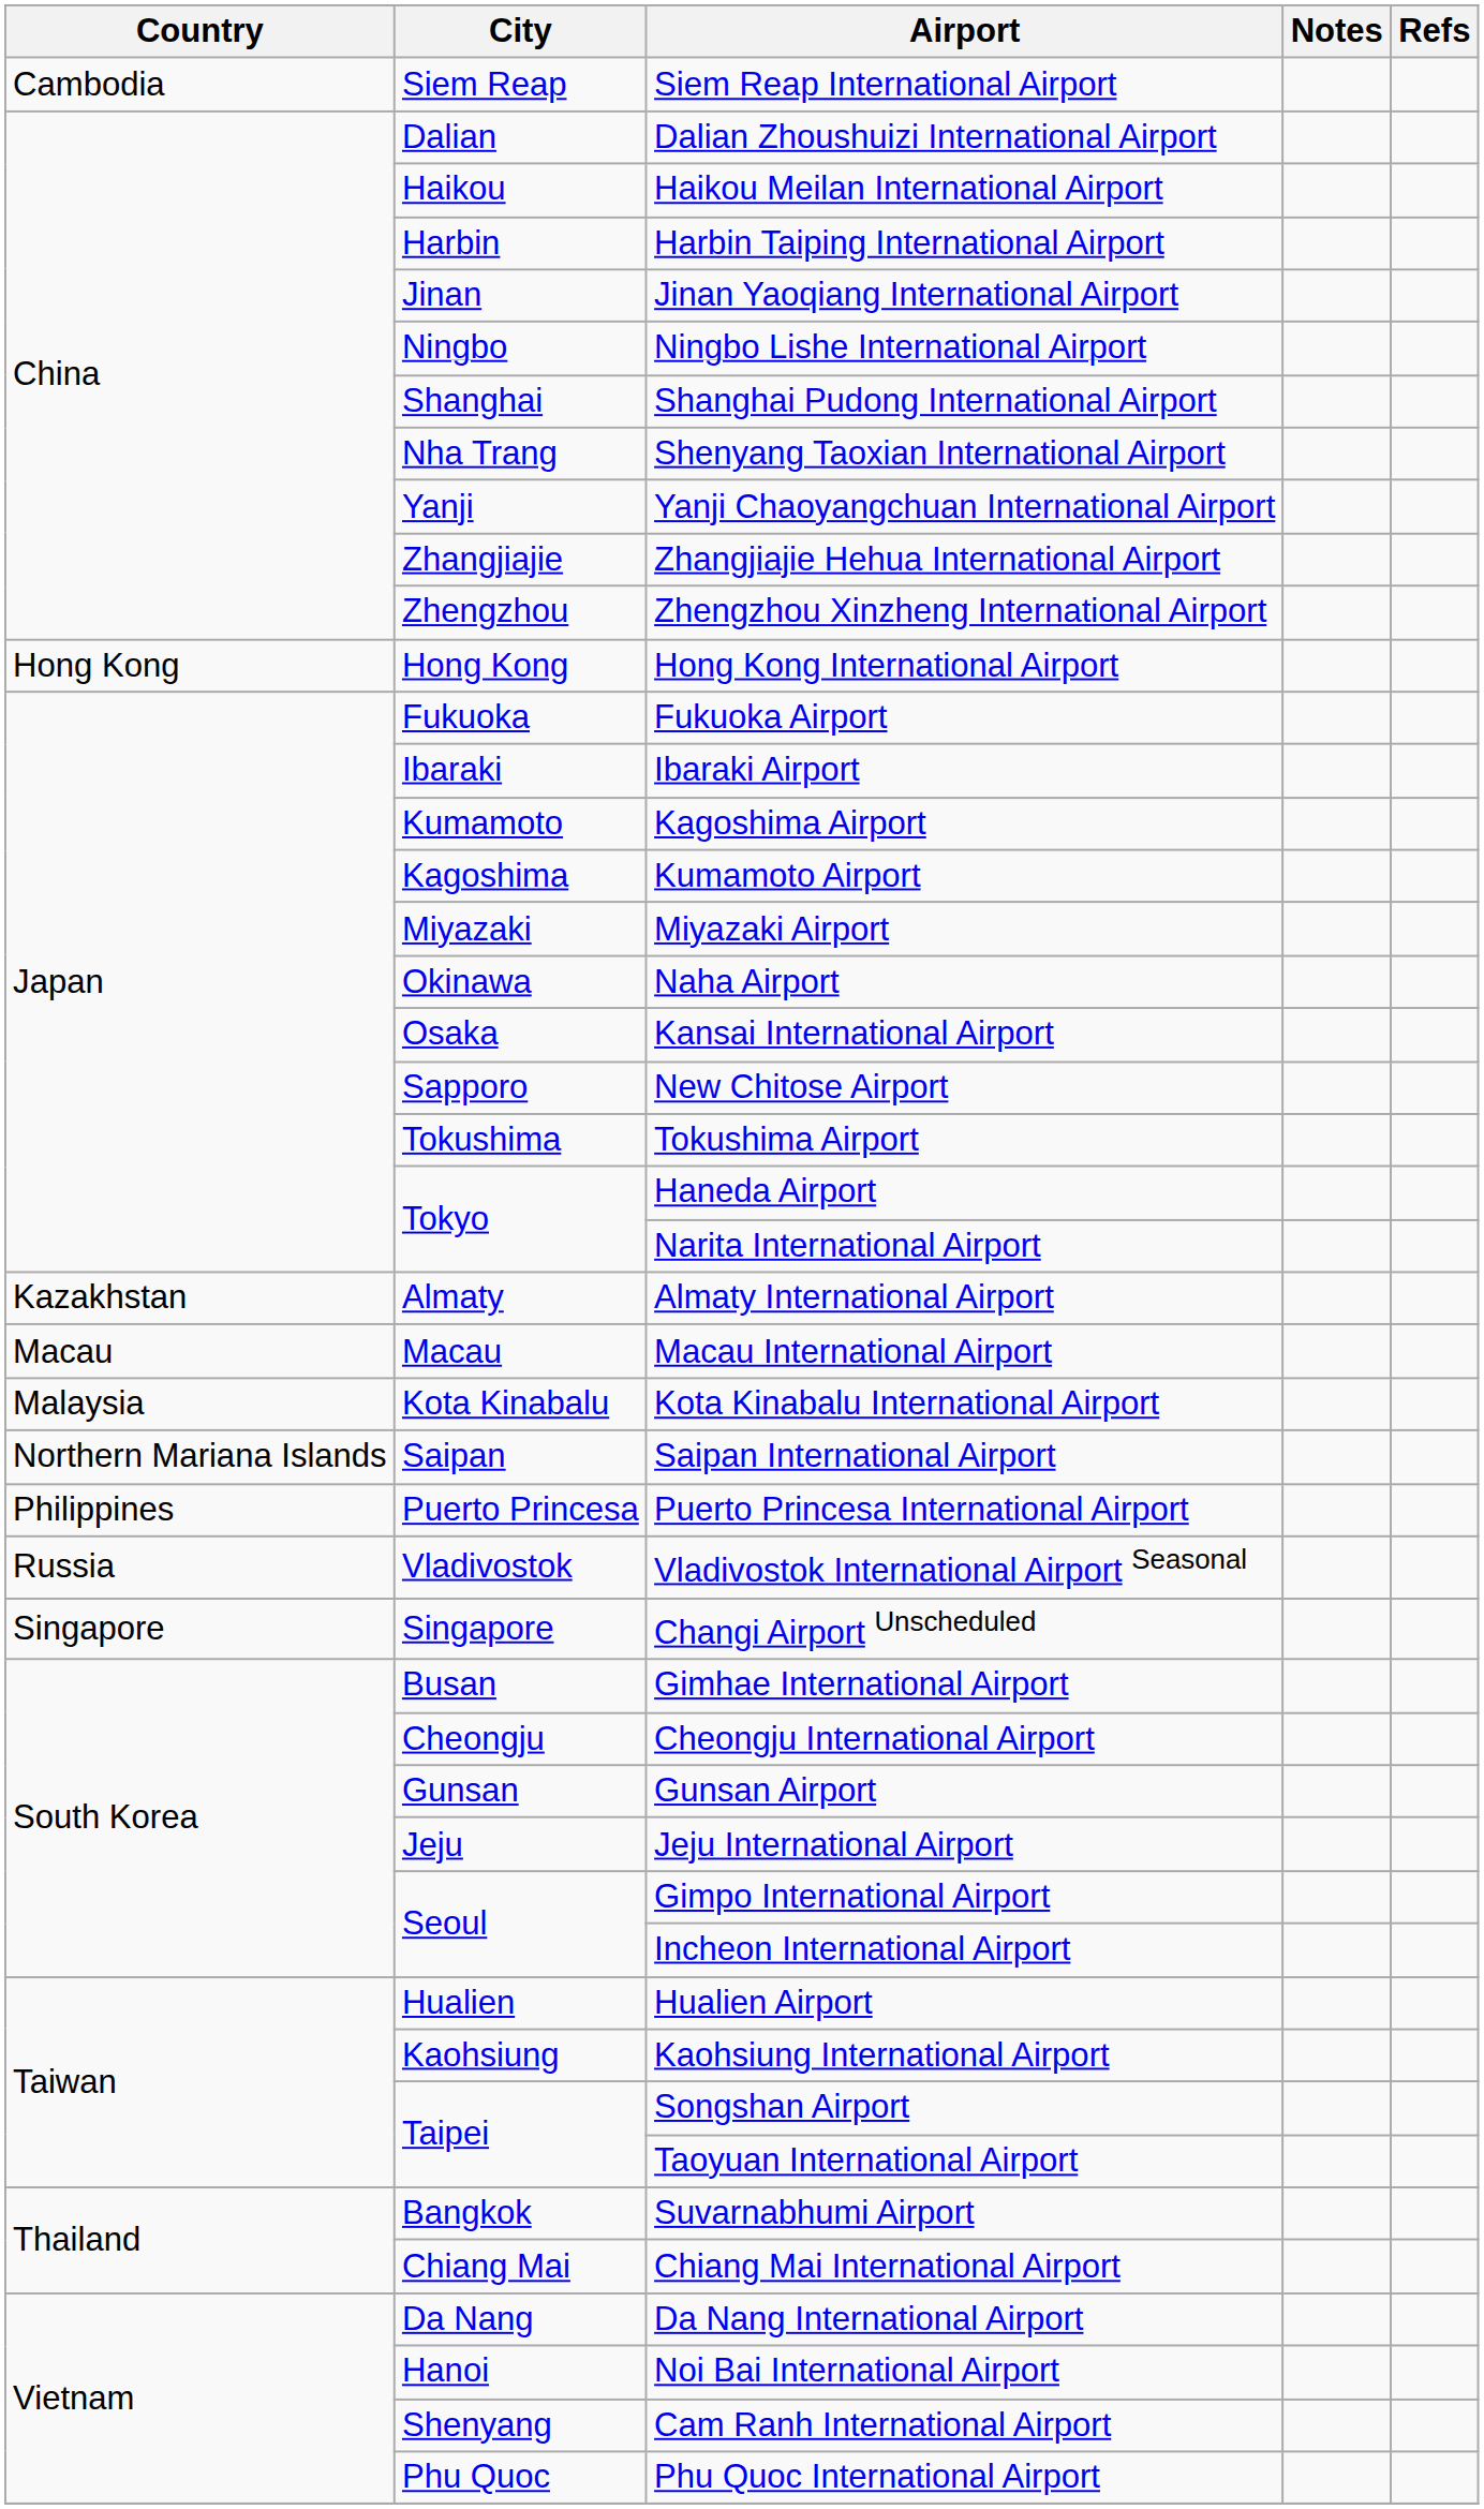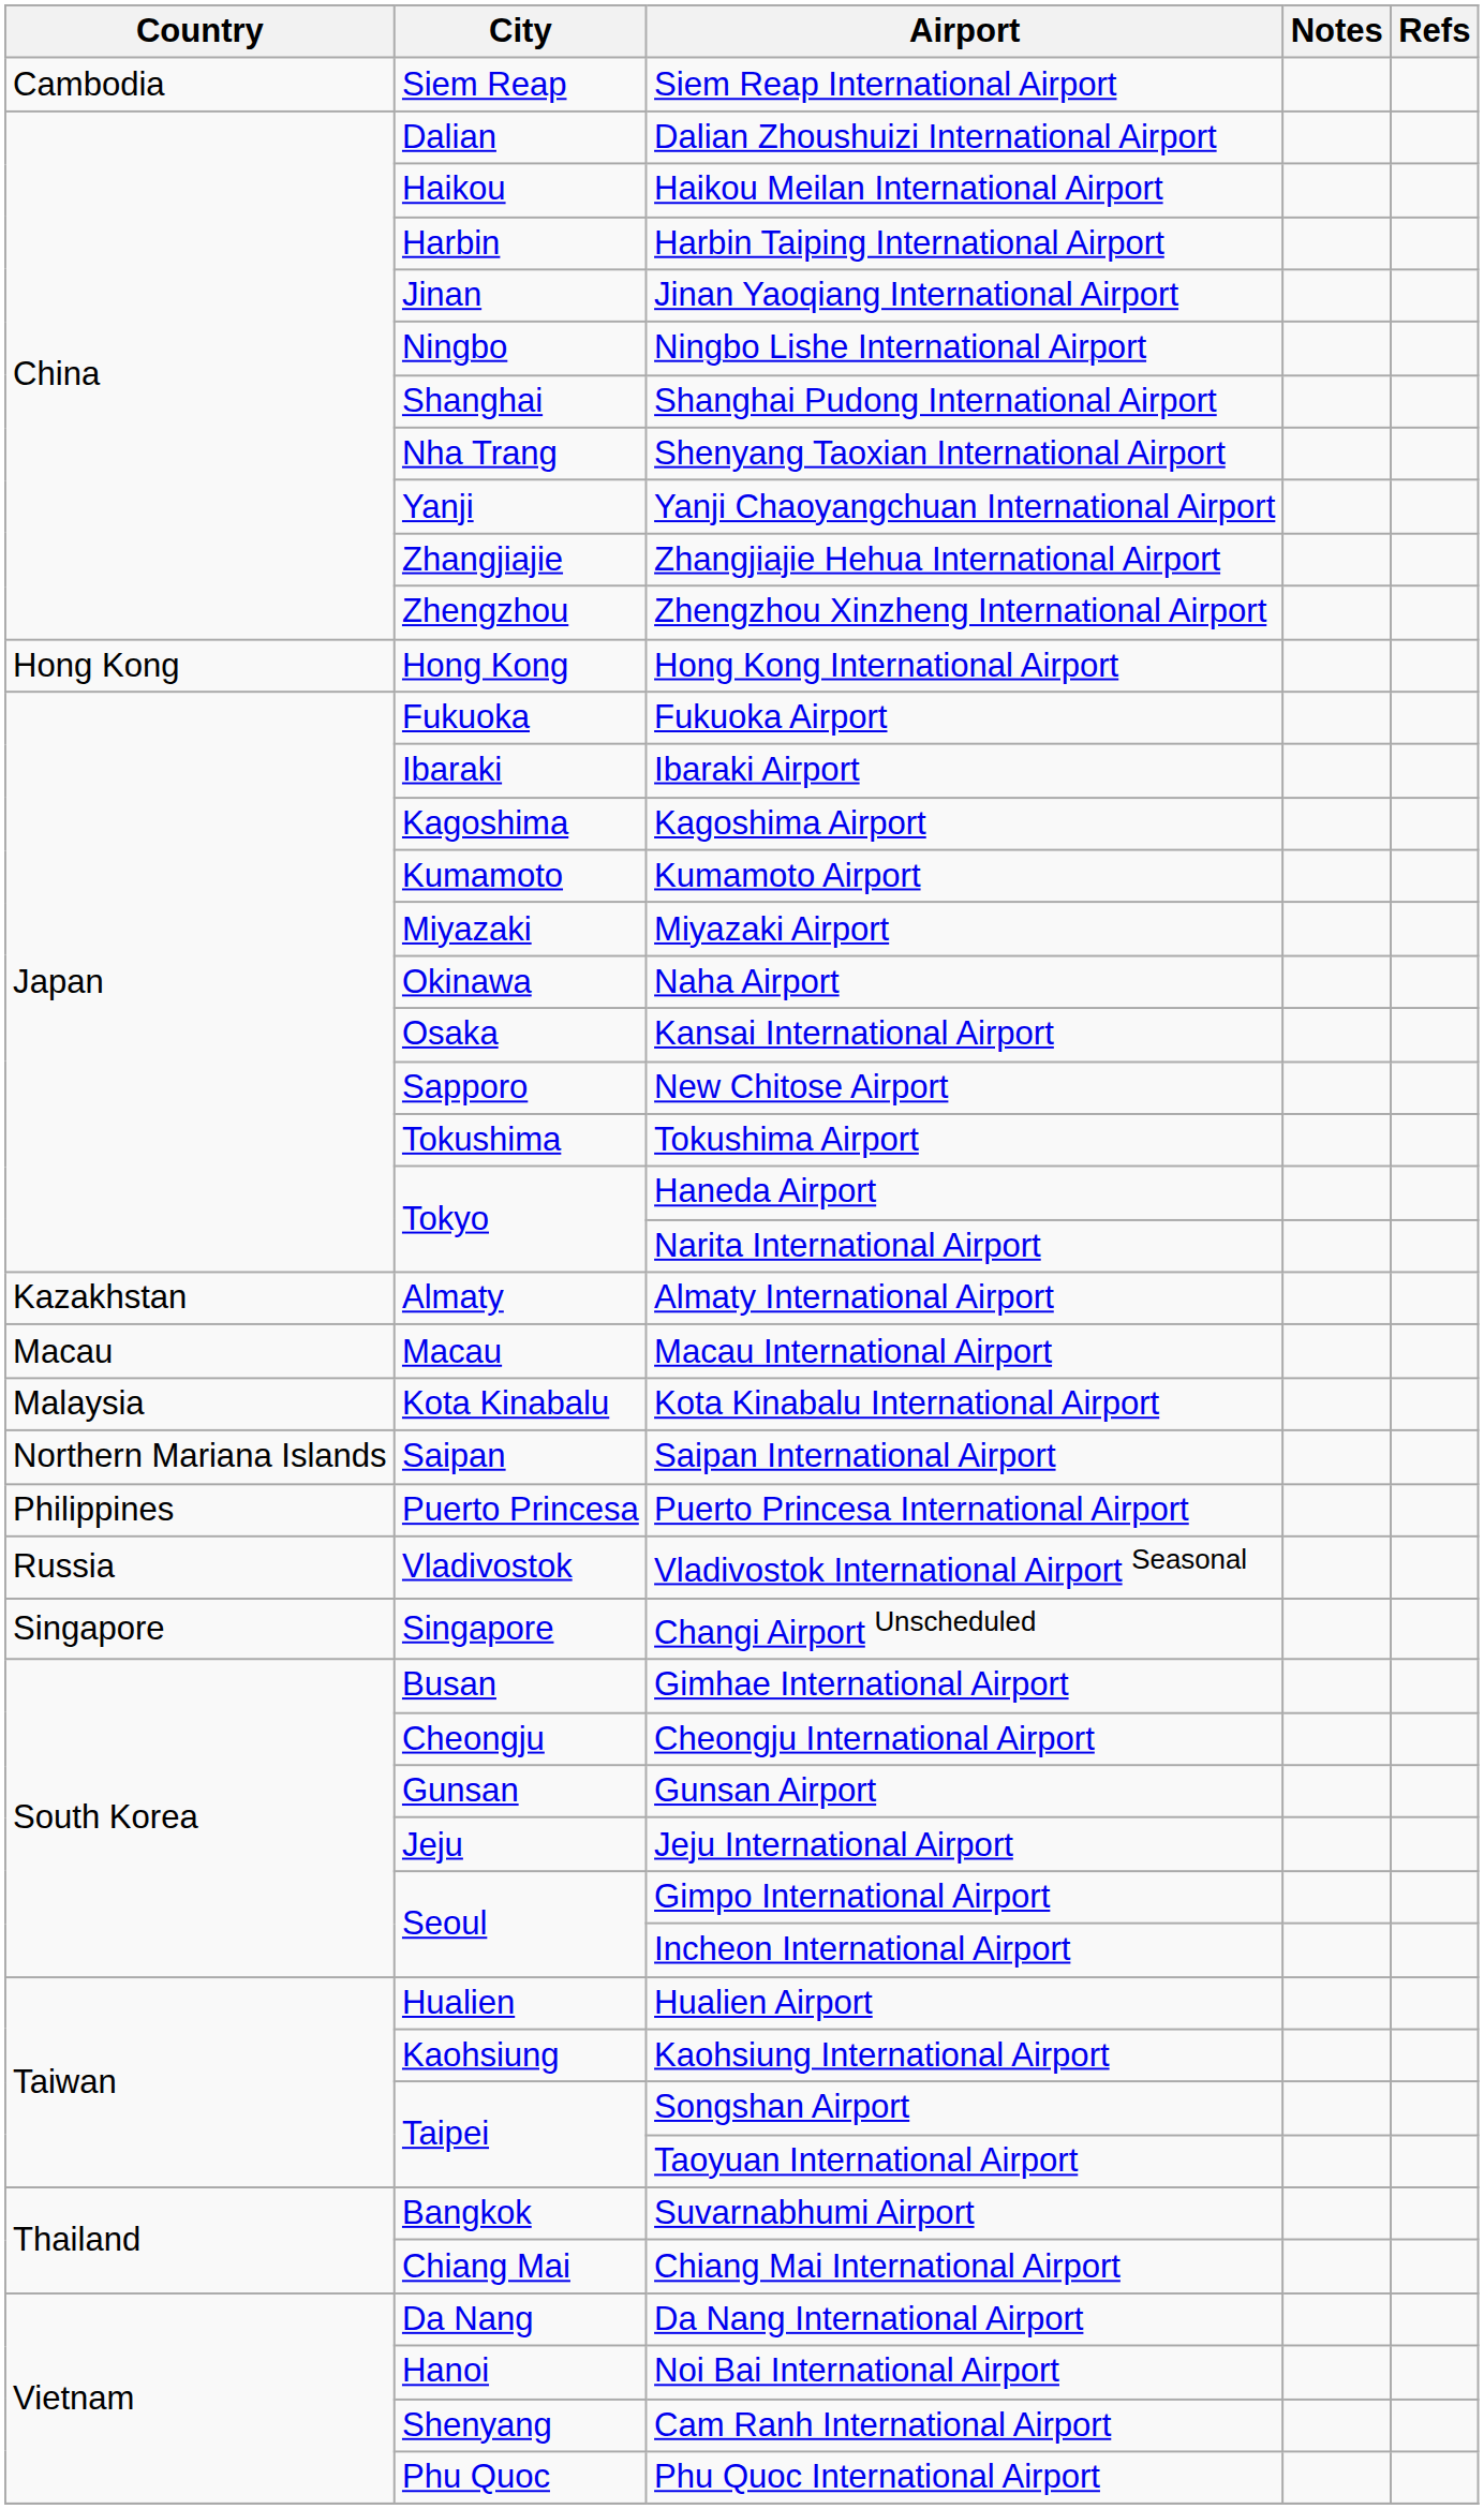 <table class="sortable wikitable">
 <tr>
 <th>Country</th>
 <th>City</th>
 <th>Airport</th>
 <th>Notes</th>
 <th>Refs</th>
 </tr>
 <tr>
 <td>Cambodia</td>
 <td><a href='#'>Siem Reap</a></td>
 <td><a href='#'>Siem Reap International Airport</a></td>
 <td></td>
 <td align=center></td>
 </tr>
 <tr>
 <td rowspan="10">China</td>
 <td><a href='#'>Dalian</a></td>
 <td><a href='#'>Dalian Zhoushuizi International Airport</a></td>
 <td></td>
 <td align=center></td>
 </tr>
 <tr>
 <td><a href='#'>Haikou</a></td>
 <td><a href='#'>Haikou Meilan International Airport</a></td>
 <td></td>
 <td align=center></td>
 </tr>
 <tr>
 <td><a href='#'>Harbin</a></td>
 <td><a href='#'>Harbin Taiping International Airport</a></td>
 <td align=center></td>
 <td align=center></td>
 </tr>
 <tr>
 <td><a href='#'>Jinan</a></td>
 <td><a href='#'>Jinan Yaoqiang International Airport</a></td>
 <td></td>
 <td align=center></td>
 </tr>
 <tr>
 <td><a href='#'>Ningbo</a></td>
 <td><a href='#'>Ningbo Lishe International Airport</a></td>
 <td></td>
 <td align=center></td>
 </tr>
 <tr>
 <td><a href='#'>Shanghai</a></td>
 <td><a href='#'>Shanghai Pudong International Airport</a></td>
 <td align=center></td>
 <td align=center></td>
 </tr>
 <tr>
 <td><a href='#'>Nha Trang</a></td>
 <td><a href='#'>Shenyang Taoxian International Airport</a></td>
 <td align=center></td>
 <td align=center></td>
 </tr>
 <tr>
 <td><a href='#'>Yanji</a></td>
 <td><a href='#'>Yanji Chaoyangchuan International Airport</a></td>
 <td align=center></td>
 <td align=center></td>
 </tr>
 <tr>
 <td><a href='#'>Zhangjiajie</a></td>
 <td><a href='#'>Zhangjiajie Hehua International Airport</a></td>
 <td align=center></td>
 <td align=center></td>
 </tr>
 <tr>
 <td><a href='#'>Zhengzhou</a></td>
 <td><a href='#'>Zhengzhou Xinzheng International Airport</a></td>
 <td align=center></td>
 <td align=center></td>
 </tr>
 <tr>
 <td>Hong Kong</td>
 <td><a href='#'>Hong Kong</a></td>
 <td><a href='#'>Hong Kong International Airport</a></td>
 <td></td>
 <td align=center></td>
 </tr>
 <tr>
 <td rowspan="11">Japan</td>
 <td><a href='#'>Fukuoka</a></td>
 <td><a href='#'>Fukuoka Airport</a></td>
 <td align=center></td>
 <td align=center></td>
 </tr>
 <tr>
 <td><a href='#'>Ibaraki</a></td>
 <td><a href='#'>Ibaraki Airport</a></td>
 <td></td>
 <td align=center></td>
 </tr>
 <tr>
-<td><a href='#'>Kumamoto</a></td>
+<td><a href='#'>Kagoshima</a></td>
 <td><a href='#'>Kagoshima Airport</a></td>
 <td></td>
 <td align=center></td>
 </tr>
 <tr>
-<td><a href='#'>Kagoshima</a></td>
+<td><a href='#'>Kumamoto</a></td>
 <td><a href='#'>Kumamoto Airport</a></td>
 <td align=center></td>
 <td align=center></td>
 </tr>
 <tr>
 <td><a href='#'>Miyazaki</a></td>
 <td><a href='#'>Miyazaki Airport</a></td>
 <td></td>
 <td align=center></td>
 </tr>
 <tr>
 <td><a href='#'>Okinawa</a></td>
 <td><a href='#'>Naha Airport</a></td>
 <td align=center></td>
 <td align=center></td>
 </tr>
 <tr>
 <td><a href='#'>Osaka</a></td>
 <td><a href='#'>Kansai International Airport</a></td>
 <td align=center></td>
 <td align=center></td>
 </tr>
 <tr>
 <td><a href='#'>Sapporo</a></td>
 <td><a href='#'>New Chitose Airport</a></td>
 <td align=center></td>
 <td align=center></td>
 </tr>
 <tr>
 <td><a href='#'>Tokushima</a></td>
 <td><a href='#'>Tokushima Airport</a></td>
 <td align=center></td>
 <td align=center></td>
 </tr>
 <tr>
 <td rowspan="2"><a href='#'>Tokyo</a></td>
 <td><a href='#'>Haneda Airport</a></td>
 <td></td>
 <td align=center></td>
 </tr>
 <tr>
 <td><a href='#'>Narita International Airport</a></td>
 <td align=center></td>
 <td align=center></td>
 </tr>
 <tr>
 <td>Kazakhstan</td>
 <td><a href='#'>Almaty</a></td>
 <td><a href='#'>Almaty International Airport</a></td>
 <td></td>
 <td align=center></td>
 </tr>
 <tr>
 <td>Macau</td>
 <td><a href='#'>Macau</a></td>
 <td><a href='#'>Macau International Airport</a></td>
 <td></td>
 <td align=center></td>
 </tr>
 <tr>
 <td>Malaysia</td>
 <td><a href='#'>Kota Kinabalu</a></td>
 <td><a href='#'>Kota Kinabalu International Airport</a></td>
 <td></td>
 <td align=center></td>
 </tr>
 <tr>
 <td>Northern Mariana Islands</td>
 <td><a href='#'>Saipan</a></td>
 <td><a href='#'>Saipan International Airport</a></td>
 <td></td>
 <td align=center></td>
 </tr>
 <tr>
 <td>Philippines</td>
 <td><a href='#'>Puerto Princesa</a></td>
 <td><a href='#'>Puerto Princesa International Airport</a></td>
 <td></td>
 <td align=center></td>
 </tr>
 <tr>
 <td>Russia</td>
 <td><a href='#'>Vladivostok</a></td>
 <td><a href='#'>Vladivostok International Airport</a> <sup>Seasonal</sup></td>
 <td></td>
 <td align=center></td>
 </tr>
 <tr>
 <td>Singapore</td>
 <td><a href='#'>Singapore</a></td>
 <td><a href='#'>Changi Airport</a> <sup>Unscheduled</sup></td>
 <td></td>
 <td align=center></td>
 </tr>
 <tr>
 <td rowspan="6">South Korea</td>
 <td><a href='#'>Busan</a></td>
 <td><a href='#'>Gimhae International Airport</a></td>
 <td align=center></td>
 <td align=center></td>
 </tr>
 <tr>
 <td><a href='#'>Cheongju</a></td>
 <td><a href='#'>Cheongju International Airport</a></td>
 <td align=center></td>
 <td align=center></td>
 </tr>
 <tr>
 <td><a href='#'>Gunsan</a></td>
 <td><a href='#'>Gunsan Airport</a></td>
 <td align=center></td>
 <td align=center></td>
 </tr>
 <tr>
 <td><a href='#'>Jeju</a></td>
 <td><a href='#'>Jeju International Airport</a></td>
 <td align=center></td>
 <td align=center></td>
 </tr>
 <tr>
 <td rowspan="2"><a href='#'>Seoul</a></td>
 <td><a href='#'>Gimpo International Airport</a></td>
 <td></td>
 <td align=center></td>
 </tr>
 <tr>
 <td><a href='#'>Incheon International Airport</a></td>
 <td></td>
 <td align=center></td>
 </tr>
 <tr>
 <td rowspan="4">Taiwan</td>
 <td><a href='#'>Hualien</a></td>
 <td><a href='#'>Hualien Airport</a></td>
 <td></td>
 <td align=center></td>
 </tr>
 <tr>
 <td><a href='#'>Kaohsiung</a></td>
 <td><a href='#'>Kaohsiung International Airport</a></td>
 <td></td>
 <td align=center></td>
 </tr>
 <tr>
 <td rowspan="2"><a href='#'>Taipei</a></td>
 <td><a href='#'>Songshan Airport</a></td>
 <td align=center></td>
 <td align=center></td>
 </tr>
 <tr>
 <td><a href='#'>Taoyuan International Airport</a></td>
 <td align=center></td>
 <td align=center></td>
 </tr>
 <tr>
 <td rowspan="2">Thailand</td>
 <td><a href='#'>Bangkok</a></td>
 <td><a href='#'>Suvarnabhumi Airport</a></td>
 <td align=center></td>
 <td align=center></td>
 </tr>
 <tr>
 <td><a href='#'>Chiang Mai</a></td>
 <td><a href='#'>Chiang Mai International Airport</a></td>
 <td align=center></td>
 <td align=center></td>
 </tr>
 <tr>
 <td rowspan="4">Vietnam</td>
 <td><a href='#'>Da Nang</a></td>
 <td><a href='#'>Da Nang International Airport</a></td>
 <td align=center></td>
 <td align=center></td>
 </tr>
 <tr>
 <td><a href='#'>Hanoi</a></td>
 <td><a href='#'>Noi Bai International Airport</a></td>
 <td></td>
 <td align=center></td>
 </tr>
 <tr>
 <td><a href='#'>Shenyang</a></td>
 <td><a href='#'>Cam Ranh International Airport</a></td>
 <td align=center></td>
 <td align=center></td>
 </tr>
 <tr>
 <td><a href='#'>Phu Quoc</a></td>
 <td><a href='#'>Phu Quoc International Airport</a></td>
 <td align=center></td>
 <td align=center></td>
 </tr>
 <tr>
 </tr>
 </table>
